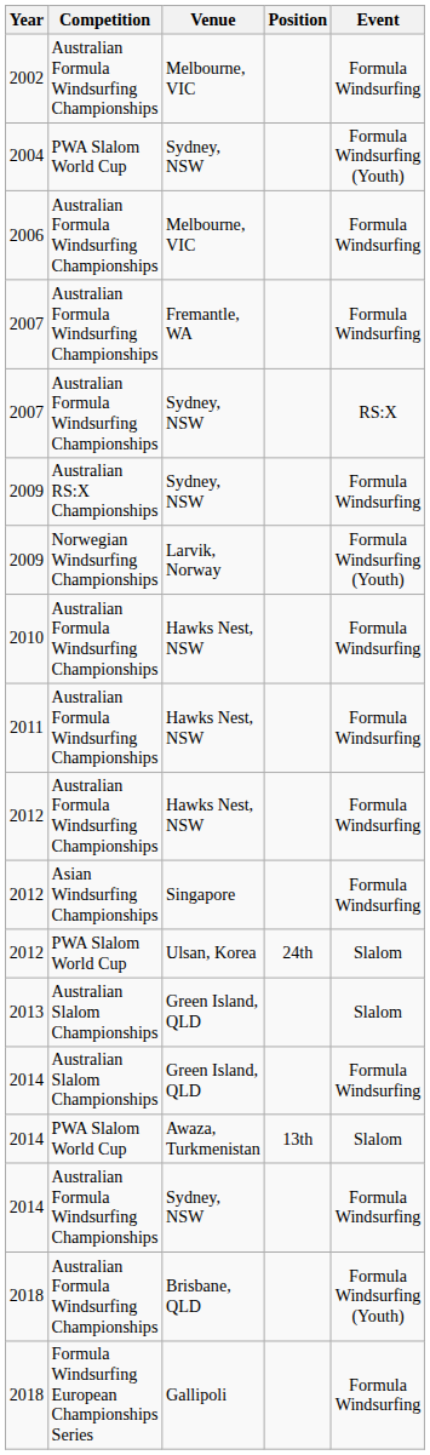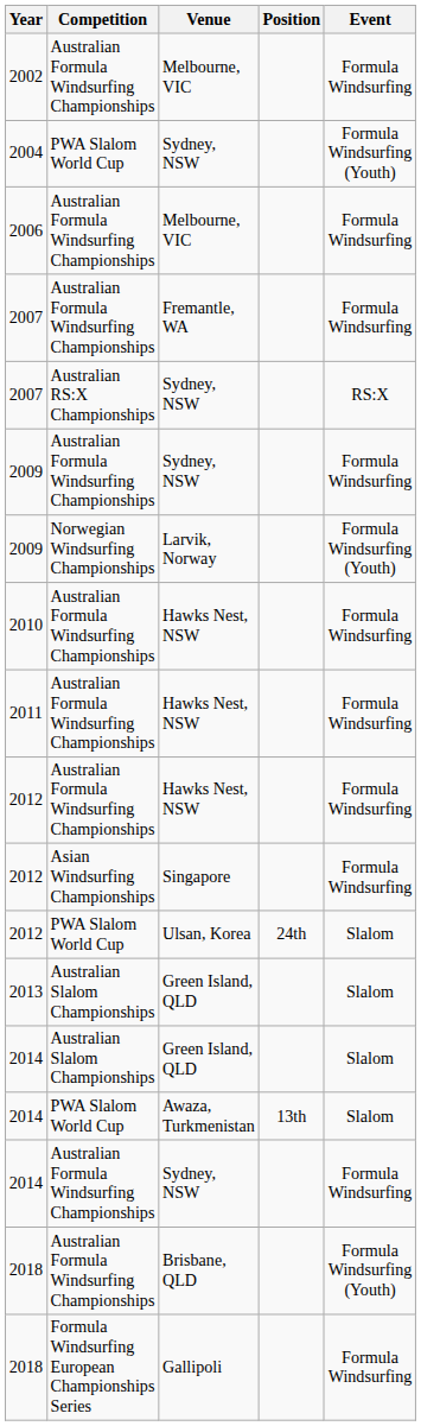 <table class="wikitable" width=50% style="font-size:90%; text-align:center;">
 <tr>
 <th>Year</th>
 <th>Competition</th>
 <th>Venue</th>
 <th>Position</th>
 <th>Event</th>
 </tr>
 <tr>
 <td rowspan=1>2002</td>
 <td rowspan=1 align=left>Australian Formula Windsurfing Championships</td>
 <td rowspan=1 align=left> Melbourne, VIC</td>
 <td></td>
 <td>Formula Windsurfing</td>
 </tr>
 <tr>
 <td rowspan=1>2004</td>
 <td rowspan=1 align=left>PWA Slalom World Cup</td>
 <td rowspan=1 align=left> Sydney, NSW</td>
 <td></td>
 <td>Formula Windsurfing (Youth)</td>
 </tr>
 <tr>
 <td rowspan=1>2006</td>
 <td rowspan=1 align=left>Australian Formula Windsurfing Championships</td>
 <td rowspan=1 align=left> Melbourne, VIC</td>
 <td></td>
 <td>Formula Windsurfing</td>
 </tr>
 <tr>
 <td rowspan=1>2007</td>
 <td rowspan=1 align=left>Australian Formula Windsurfing Championships</td>
 <td rowspan=1 align=left> Fremantle, WA</td>
 <td></td>
 <td>Formula Windsurfing</td>
 </tr>
 <tr>
 <td rowspan=1>2007</td>
-<td rowspan=1 align=left>Australian Formula Windsurfing Championships</td>
+<td rowspan=1 align=left>Australian RS:X Championships</td>
 <td rowspan=1 align=left> Sydney, NSW</td>
 <td></td>
 <td>RS:X</td>
 </tr>
 <tr>
 <td rowspan=1>2009</td>
-<td rowspan=1 align=left>Australian RS:X Championships</td>
+<td rowspan=1 align=left>Australian Formula Windsurfing Championships</td>
 <td rowspan=1 align=left> Sydney, NSW</td>
 <td></td>
 <td>Formula Windsurfing</td>
 </tr>
 <tr>
 <td rowspan=1>2009</td>
 <td rowspan=1 align=left>Norwegian Windsurfing Championships</td>
 <td rowspan=1 align=left> Larvik, Norway</td>
 <td></td>
 <td>Formula Windsurfing (Youth)</td>
 </tr>
 <tr>
 <td rowspan=1>2010</td>
 <td rowspan=1 align=left>Australian Formula Windsurfing Championships</td>
 <td rowspan=1 align=left> Hawks Nest, NSW</td>
 <td></td>
 <td>Formula Windsurfing</td>
 </tr>
 <tr>
 <td rowspan=1>2011</td>
 <td rowspan=1 align=left>Australian Formula Windsurfing Championships</td>
 <td rowspan=1 align=left> Hawks Nest, NSW</td>
 <td></td>
 <td>Formula Windsurfing</td>
 </tr>
 <tr>
 <td rowspan=1>2012</td>
 <td rowspan=1 align=left>Australian Formula Windsurfing Championships</td>
 <td rowspan=1 align=left> Hawks Nest, NSW</td>
 <td></td>
 <td>Formula Windsurfing</td>
 </tr>
 <tr>
 <td rowspan=1>2012</td>
 <td rowspan=1 align=left>Asian Windsurfing Championships</td>
 <td rowspan=1 align=left> Singapore</td>
 <td></td>
 <td>Formula Windsurfing</td>
 </tr>
 <tr>
 <td rowspan=1>2012</td>
 <td rowspan=1 align=left>PWA Slalom World Cup</td>
 <td rowspan=1 align=left> Ulsan, Korea</td>
 <td>24th</td>
 <td>Slalom</td>
 </tr>
 <tr>
 <td rowspan=1>2013</td>
 <td rowspan=1 align=left>Australian Slalom Championships</td>
 <td rowspan=1 align=left> Green Island, QLD</td>
 <td></td>
 <td>Slalom</td>
 </tr>
 <tr>
 <td rowspan=1>2014</td>
 <td rowspan=1 align=left>Australian Slalom Championships</td>
 <td rowspan=1 align=left> Green Island, QLD</td>
 <td></td>
-<td>Formula Windsurfing</td>
+<td>Slalom</td>
 </tr>
 <tr>
 <td rowspan=1>2014</td>
 <td rowspan=1 align=left>PWA Slalom World Cup</td>
 <td rowspan=1 align=left> Awaza, Turkmenistan</td>
 <td>13th</td>
 <td>Slalom</td>
 </tr>
 <tr>
 <td rowspan=1>2014</td>
 <td rowspan=1 align=left>Australian Formula Windsurfing Championships</td>
 <td rowspan=1 align=left> Sydney, NSW</td>
 <td></td>
 <td>Formula Windsurfing</td>
 </tr>
 <tr>
 <td rowspan=1>2018</td>
 <td rowspan=1 align=left>Australian Formula Windsurfing Championships</td>
 <td rowspan=1 align=left> Brisbane, QLD</td>
 <td></td>
 <td>Formula Windsurfing (Youth)</td>
 </tr>
 <tr>
 <td rowspan=1>2018</td>
 <td rowspan=1 align=left>Formula Windsurfing European Championships Series</td>
 <td rowspan=1 align=left> Gallipoli</td>
 <td></td>
 <td>Formula Windsurfing</td>
 </tr>
 </table>
